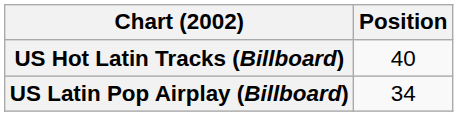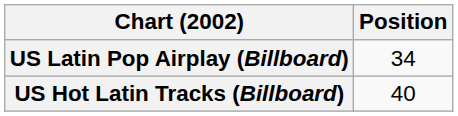 <table class="wikitable plainrowheaders">
 <tr>
 <th>Chart (2002)</th>
 <th>Position</th>
 </tr>
 <tr>
+<th scope="row">US Latin Pop Airplay (<em>Billboard</em>)</th>
+<td align="center">34</td>
+</tr>
+<tr>
 <th scope="row">US Hot Latin Tracks (<em>Billboard</em>)</th>
 <td align="center">40</td>
 </tr>
-<tr>
-<th scope="row">US Latin Pop Airplay (<em>Billboard</em>)</th>
-<td align="center">34</td>
-</tr>
 </table>
